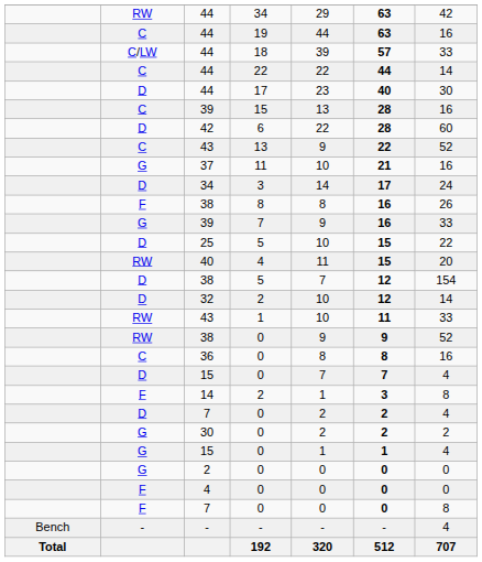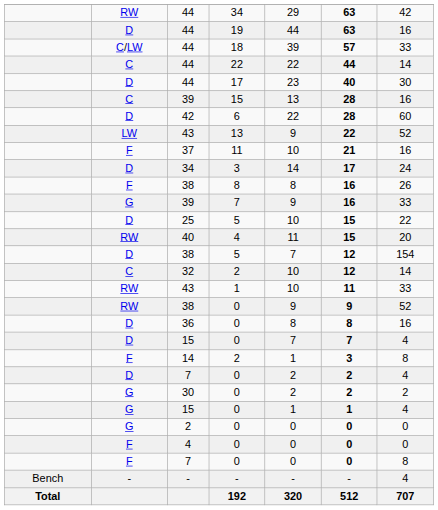 <table class="wikitable sortable" width ="50%">
 <tr align="center">
 </tr>
 <tr align="center" bgcolor="">
 <td></td>
 <td><a href='#'>RW</a></td>
 <td>44</td>
 <td>34</td>
 <td>29</td>
 <td><strong>63</strong></td>
 <td>42</td>
 </tr>
 <tr align="center" bgcolor="f0f0f0">
 <td></td>
-<td><a href='#'>C</a></td>
+<td><a href='#'>D</a></td>
 <td>44</td>
 <td>19</td>
 <td>44</td>
 <td><strong>63</strong></td>
 <td>16</td>
 </tr>
 <tr align="center" bgcolor="">
 <td></td>
 <td><a href='#'>C</a>/<a href='#'>LW</a></td>
 <td>44</td>
 <td>18</td>
 <td>39</td>
 <td><strong>57</strong></td>
 <td>33</td>
 </tr>
 <tr align="center" bgcolor="f0f0f0">
 <td></td>
 <td><a href='#'>C</a></td>
 <td>44</td>
 <td>22</td>
 <td>22</td>
 <td><strong>44</strong></td>
 <td>14</td>
 </tr>
 <tr align="center" bgcolor="">
 <td></td>
 <td><a href='#'>D</a></td>
 <td>44</td>
 <td>17</td>
 <td>23</td>
 <td><strong>40</strong></td>
 <td>30</td>
 </tr>
 <tr align="center" bgcolor="f0f0f0">
 <td></td>
 <td><a href='#'>C</a></td>
 <td>39</td>
 <td>15</td>
 <td>13</td>
 <td><strong>28</strong></td>
 <td>16</td>
 </tr>
 <tr align="center" bgcolor="">
 <td></td>
 <td><a href='#'>D</a></td>
 <td>42</td>
 <td>6</td>
 <td>22</td>
 <td><strong>28</strong></td>
 <td>60</td>
 </tr>
 <tr align="center" bgcolor="f0f0f0">
 <td></td>
-<td><a href='#'>C</a></td>
+<td><a href='#'>LW</a></td>
 <td>43</td>
 <td>13</td>
 <td>9</td>
 <td><strong>22</strong></td>
 <td>52</td>
 </tr>
 <tr align="center" bgcolor="">
 <td></td>
-<td><a href='#'>G</a></td>
+<td><a href='#'>F</a></td>
 <td>37</td>
 <td>11</td>
 <td>10</td>
 <td><strong>21</strong></td>
 <td>16</td>
 </tr>
 <tr align="center" bgcolor="f0f0f0">
 <td></td>
 <td><a href='#'>D</a></td>
 <td>34</td>
 <td>3</td>
 <td>14</td>
 <td><strong>17</strong></td>
 <td>24</td>
 </tr>
 <tr align="center" bgcolor="">
 <td></td>
 <td><a href='#'>F</a></td>
 <td>38</td>
 <td>8</td>
 <td>8</td>
 <td><strong>16</strong></td>
 <td>26</td>
 </tr>
 <tr align="center" bgcolor="f0f0f0">
 <td></td>
 <td><a href='#'>G</a></td>
 <td>39</td>
 <td>7</td>
 <td>9</td>
 <td><strong>16</strong></td>
 <td>33</td>
 </tr>
 <tr align="center" bgcolor="">
 <td></td>
 <td><a href='#'>D</a></td>
 <td>25</td>
 <td>5</td>
 <td>10</td>
 <td><strong>15</strong></td>
 <td>22</td>
 </tr>
 <tr align="center" bgcolor="f0f0f0">
 <td></td>
 <td><a href='#'>RW</a></td>
 <td>40</td>
 <td>4</td>
 <td>11</td>
 <td><strong>15</strong></td>
 <td>20</td>
 </tr>
 <tr align="center" bgcolor="">
 <td></td>
 <td><a href='#'>D</a></td>
 <td>38</td>
 <td>5</td>
 <td>7</td>
 <td><strong>12</strong></td>
 <td>154</td>
 </tr>
 <tr align="center" bgcolor="f0f0f0">
 <td></td>
-<td><a href='#'>D</a></td>
+<td><a href='#'>C</a></td>
 <td>32</td>
 <td>2</td>
 <td>10</td>
 <td><strong>12</strong></td>
 <td>14</td>
 </tr>
 <tr align="center" bgcolor="">
 <td></td>
 <td><a href='#'>RW</a></td>
 <td>43</td>
 <td>1</td>
 <td>10</td>
 <td><strong>11</strong></td>
 <td>33</td>
 </tr>
 <tr align="center" bgcolor="f0f0f0">
 <td></td>
 <td><a href='#'>RW</a></td>
 <td>38</td>
 <td>0</td>
 <td>9</td>
 <td><strong>9</strong></td>
 <td>52</td>
 </tr>
 <tr align="center" bgcolor="">
 <td></td>
-<td><a href='#'>C</a></td>
+<td><a href='#'>D</a></td>
 <td>36</td>
 <td>0</td>
 <td>8</td>
 <td><strong>8</strong></td>
 <td>16</td>
 </tr>
 <tr align="center" bgcolor="f0f0f0">
 <td></td>
 <td><a href='#'>D</a></td>
 <td>15</td>
 <td>0</td>
 <td>7</td>
 <td><strong>7</strong></td>
 <td>4</td>
 </tr>
 <tr align="center" bgcolor="">
 <td></td>
 <td><a href='#'>F</a></td>
 <td>14</td>
 <td>2</td>
 <td>1</td>
 <td><strong>3</strong></td>
 <td>8</td>
 </tr>
 <tr align="center" bgcolor="f0f0f0">
 <td></td>
 <td><a href='#'>D</a></td>
 <td>7</td>
 <td>0</td>
 <td>2</td>
 <td><strong>2</strong></td>
 <td>4</td>
 </tr>
 <tr align="center" bgcolor="">
 <td></td>
 <td><a href='#'>G</a></td>
 <td>30</td>
 <td>0</td>
 <td>2</td>
 <td><strong>2</strong></td>
 <td>2</td>
 </tr>
 <tr align="center" bgcolor="f0f0f0">
 <td></td>
 <td><a href='#'>G</a></td>
 <td>15</td>
 <td>0</td>
 <td>1</td>
 <td><strong>1</strong></td>
 <td>4</td>
 </tr>
 <tr align="center" bgcolor="">
 <td></td>
 <td><a href='#'>G</a></td>
 <td>2</td>
 <td>0</td>
 <td>0</td>
 <td><strong>0</strong></td>
 <td>0</td>
 </tr>
 <tr align="center" bgcolor="f0f0f0">
 <td></td>
 <td><a href='#'>F</a></td>
 <td>4</td>
 <td>0</td>
 <td>0</td>
 <td><strong>0</strong></td>
 <td>0</td>
 </tr>
 <tr align="center" bgcolor="">
 <td></td>
 <td><a href='#'>F</a></td>
 <td>7</td>
 <td>0</td>
 <td>0</td>
 <td><strong>0</strong></td>
 <td>8</td>
 </tr>
 <tr align="center" bgcolor="f0f0f0">
 <td>Bench</td>
 <td>-</td>
 <td>-</td>
 <td>-</td>
 <td>-</td>
 <td>-</td>
 <td>4</td>
 </tr>
 <tr>
 <th>Total</th>
 <th></th>
 <th></th>
 <th>192</th>
 <th>320</th>
 <th>512</th>
 <th>707</th>
 </tr>
 </table>
